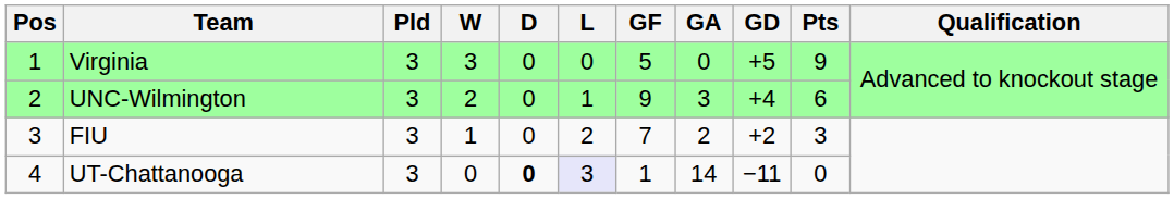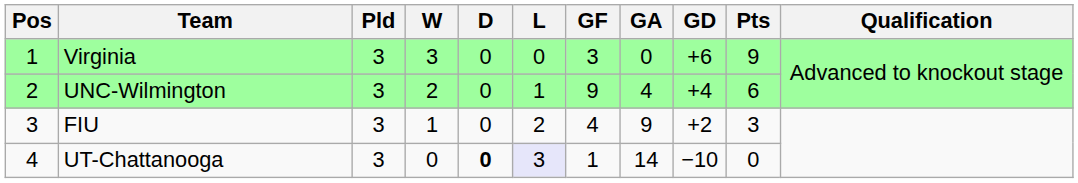 <table class="wikitable" style="text-align:center; margin: 1em auto">
 <tr>
 <th style="width:2em">Pos</th>
 <th style="width:13em">Team</th>
 <th style="width:2em">Pld</th>
 <th style="width:2em">W</th>
 <th style="width:2em">D</th>
 <th style="width:2em">L</th>
 <th style="width:2em">GF</th>
 <th style="width:2em">GA</th>
 <th style="width:2em">GD</th>
 <th style="width:2em">Pts</th>
 <th style="width:13em">Qualification</th>
 </tr>
 <tr bgcolor="#9eff9e">
 <td>1</td>
 <td style="text-align:left">Virginia</td>
 <td>3</td>
 <td>3</td>
 <td>0</td>
 <td>0</td>
-<td>5</td>
+<td>3</td>
 <td>0</td>
-<td>+5</td>
+<td>+6</td>
 <td>9</td>
 <td rowspan="2">Advanced to knockout stage</td>
 </tr>
 <tr bgcolor="#9eff9e">
 <td>2</td>
 <td style="text-align:left">UNC-Wilmington</td>
 <td>3</td>
 <td>2</td>
 <td>0</td>
 <td>1</td>
 <td>9</td>
-<td>3</td>
+<td>4</td>
 <td>+4</td>
 <td>6</td>
 </tr>
 <tr>
 <td>3</td>
 <td style="text-align:left">FIU</td>
 <td>3</td>
 <td>1</td>
 <td>0</td>
 <td>2</td>
-<td>7</td>
-<td>2</td>
+<td>4</td>
+<td>9</td>
 <td>+2</td>
 <td>3</td>
 <td rowspan="2"></td>
 </tr>
 <tr>
 <td>4</td>
 <td style="text-align:left">UT-Chattanooga</td>
 <td>3</td>
 <td>0</td>
 <td><strong>0</strong></td>
 <td style="background: lavender;">3</td>
 <td>1</td>
 <td>14</td>
-<td>−11</td>
+<td>−10</td>
 <td>0</td>
 </tr>
 </table>
